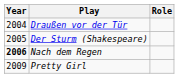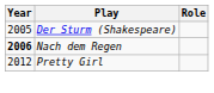 <table class="wikitable sortable">
 <tr>
 <th>Year</th>
 <th>Play</th>
 <th>Role</th>
-</tr>
-<tr>
-<td>2004</td>
-<td><em><a href='#'>Draußen vor der Tür</a></em></td>
-<td></td>
 </tr>
 <tr>
 <td>2005</td>
 <td><em><a href='#'>Der Sturm</a> (Shakespeare)</em></td>
 <td></td>
 </tr>
 <tr>
 <td><strong>2006</strong></td>
 <td><em>Nach dem Regen</em></td>
 <td></td>
 </tr>
 <tr>
-<td>2009</td>
+<td>2012</td>
 <td><em>Pretty Girl</em></td>
 <td></td>
 </tr>
 </table>
